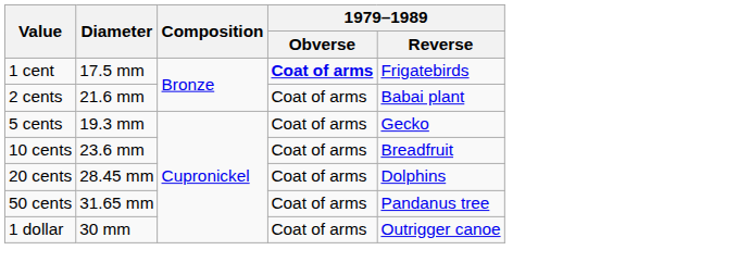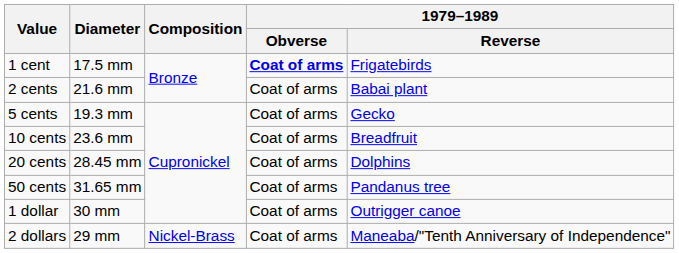 <table class="wikitable">
 <tr>
 <th rowspan=2>Value</th>
 <th rowspan=2>Diameter</th>
 <th rowspan=2>Composition</th>
 <th colspan=2>1979–1989</th>
 </tr>
 <tr>
 <th>Obverse</th>
 <th>Reverse</th>
 </tr>
 <tr>
 <td>1 cent</td>
 <td>17.5 mm</td>
 <td rowspan=2><a href='#'>Bronze</a></td>
 <td><strong><a href='#'>Coat of arms</a></strong></td>
 <td><a href='#'>Frigatebirds</a></td>
 </tr>
 <tr>
 <td>2 cents</td>
 <td>21.6 mm</td>
 <td>Coat of arms</td>
 <td><a href='#'>Babai plant</a></td>
 </tr>
 <tr>
 <td>5 cents</td>
 <td>19.3 mm</td>
 <td rowspan=5><a href='#'>Cupronickel</a></td>
 <td>Coat of arms</td>
 <td><a href='#'>Gecko</a></td>
 </tr>
 <tr>
 <td>10 cents</td>
 <td>23.6 mm</td>
 <td>Coat of arms</td>
 <td><a href='#'>Breadfruit</a></td>
 </tr>
 <tr>
 <td>20 cents</td>
 <td>28.45 mm</td>
 <td>Coat of arms</td>
 <td><a href='#'>Dolphins</a></td>
 </tr>
 <tr>
 <td>50 cents</td>
 <td>31.65 mm</td>
 <td>Coat of arms</td>
 <td><a href='#'>Pandanus tree</a></td>
 </tr>
 <tr>
 <td>1 dollar</td>
 <td>30 mm</td>
 <td>Coat of arms</td>
 <td><a href='#'>Outrigger canoe</a></td>
 </tr>
+<tr>
+<td>2 dollars</td>
+<td>29 mm</td>
+<td rowspan=1><a href='#'>Nickel-Brass</a></td>
+<td>Coat of arms</td>
+<td><a href='#'>Maneaba</a>/"Tenth Anniversary of Independence"</td>
+</tr>
 </table>
